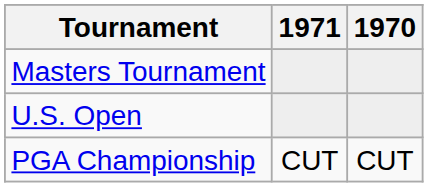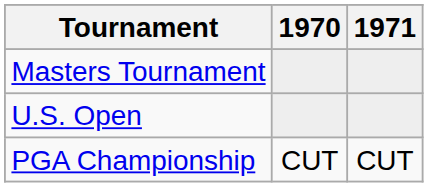 <table class="wikitable" style="font-size:95%;text-align:center;">
 <tr>
 <th>Tournament</th>
+<th>1970</th>
 <th>1971</th>
-<th>1970</th>
 </tr>
 <tr>
 <td align=left><a href='#'>Masters Tournament</a></td>
 <td style="background:#eeeeee;"></td>
 <td style="background:#eeeeee;"></td>
 </tr>
 <tr>
 <td align=left><a href='#'>U.S. Open</a></td>
 <td style="background:#eeeeee;"></td>
 <td style="background:#eeeeee;"></td>
 </tr>
 <tr>
 <td align=left><a href='#'>PGA Championship</a></td>
 <td>CUT</td>
 <td>CUT</td>
 </tr>
 </table>
